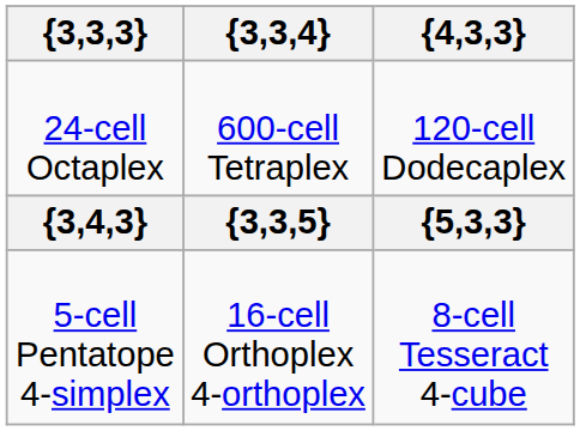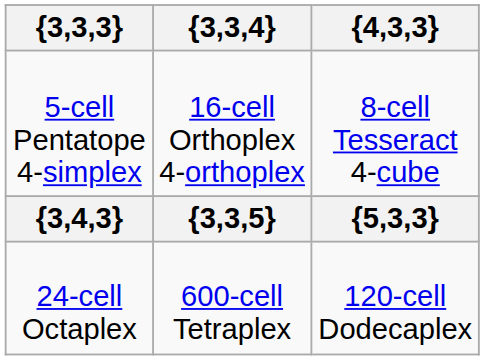 <table class=wikitable style="float:right; margin-left:8px">
 <tr>
 <th>{3,3,3}</th>
 <th>{3,3,4}</th>
 <th>{4,3,3}</th>
 </tr>
 <tr valign=top align=center>
-<td><br><a href='#'>24-cell</a><br>Octaplex</td>
-<td><br><a href='#'>600-cell</a><br>Tetraplex</td>
-<td><br><a href='#'>120-cell</a><br>Dodecaplex</td>
+<td><br><a href='#'>5-cell</a><br>Pentatope<br>4-<a href='#'>simplex</a></td>
+<td><br><a href='#'>16-cell</a><br>Orthoplex<br>4-<a href='#'>orthoplex</a></td>
+<td><br><a href='#'>8-cell</a><br><a href='#'>Tesseract</a><br>4-<a href='#'>cube</a></td>
 </tr>
 <tr>
 <th>{3,4,3}</th>
 <th>{3,3,5}</th>
 <th>{5,3,3}</th>
 </tr>
 <tr valign=top align=center>
-<td><br><a href='#'>5-cell</a><br>Pentatope<br>4-<a href='#'>simplex</a></td>
-<td><br><a href='#'>16-cell</a><br>Orthoplex<br>4-<a href='#'>orthoplex</a></td>
-<td><br><a href='#'>8-cell</a><br><a href='#'>Tesseract</a><br>4-<a href='#'>cube</a></td>
+<td><br><a href='#'>24-cell</a><br>Octaplex</td>
+<td><br><a href='#'>600-cell</a><br>Tetraplex</td>
+<td><br><a href='#'>120-cell</a><br>Dodecaplex</td>
 </tr>
 </table>
